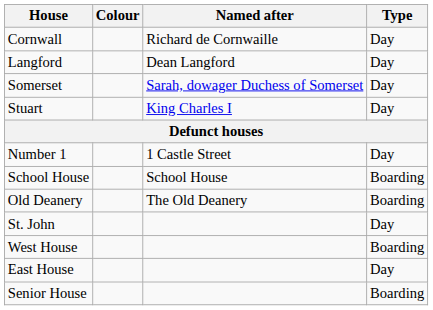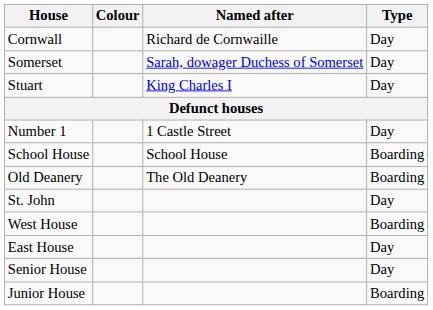 <table class="wikitable">
 <tr>
 <th>House</th>
 <th>Colour</th>
 <th>Named after</th>
 <th>Type</th>
 </tr>
 <tr>
 <td>Cornwall</td>
 <td></td>
 <td>Richard de Cornwaille</td>
-<td>Day</td>
-</tr>
-<tr>
-<td>Langford</td>
-<td></td>
-<td>Dean Langford</td>
 <td>Day</td>
 </tr>
 <tr>
 <td>Somerset</td>
 <td></td>
 <td><a href='#'>Sarah, dowager Duchess of Somerset</a></td>
 <td>Day</td>
 </tr>
 <tr>
 <td>Stuart</td>
 <td></td>
 <td><a href='#'>King Charles I</a></td>
 <td>Day</td>
 </tr>
 <tr>
 <th colspan="4">Defunct houses</th>
 </tr>
 <tr>
 <td>Number 1</td>
 <td></td>
 <td>1 Castle Street</td>
 <td>Day</td>
 </tr>
 <tr>
 <td>School House</td>
 <td></td>
 <td>School House</td>
 <td>Boarding</td>
 </tr>
 <tr>
 <td>Old Deanery</td>
 <td></td>
 <td>The Old Deanery</td>
 <td>Boarding</td>
 </tr>
 <tr>
 <td>St. John</td>
 <td></td>
 <td></td>
 <td>Day</td>
 </tr>
 <tr>
 <td>West House</td>
 <td></td>
 <td></td>
 <td>Boarding</td>
 </tr>
 <tr>
 <td>East House</td>
 <td></td>
 <td></td>
 <td>Day</td>
 </tr>
 <tr>
 <td>Senior House</td>
 <td></td>
 <td></td>
+<td>Day</td>
+</tr>
+<tr>
+<td>Junior House</td>
+<td></td>
+<td></td>
 <td>Boarding</td>
 </tr>
 </table>
